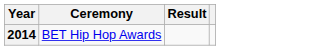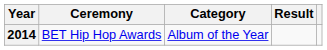 <table class="wikitable plainrowheaders" style="border:none; margin:0;">
 <tr>
 <th scope="col">Year</th>
 <th scope="col">Ceremony</th>
+<th scope="col">Category</th>
 <th scope="col">Result</th>
 <th scope="col" class="unsortable"></th>
 </tr>
 <tr>
 <th scope="row">2014</th>
 <td><a href='#'>BET Hip Hop Awards</a></td>
+<td><a href='#'>Album of the Year</a></td>
 <td></td>
 <td></td>
 </tr>
 </table>
